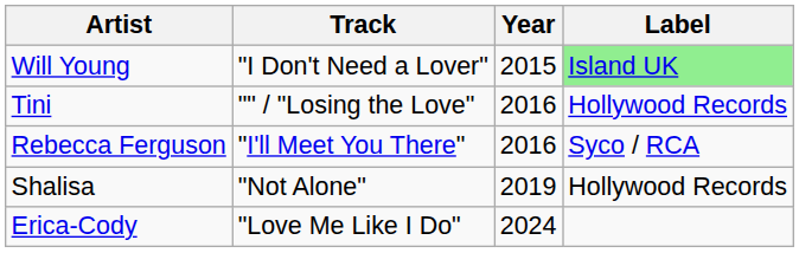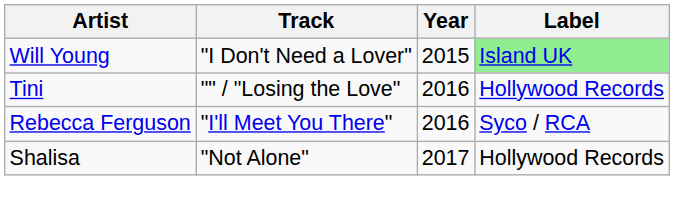 <table class="wikitable">
 <tr>
 <th>Artist</th>
 <th>Track</th>
 <th>Year</th>
 <th>Label</th>
 </tr>
 <tr>
 <td><a href='#'>Will Young</a></td>
 <td>"I Don't Need a Lover"</td>
 <td>2015</td>
 <td style="background: lightgreen;"><a href='#'>Island UK</a></td>
 </tr>
 <tr>
 <td><a href='#'>Tini</a></td>
 <td>"" / "Losing the Love"</td>
 <td>2016</td>
 <td><a href='#'>Hollywood Records</a></td>
 </tr>
 <tr>
 <td><a href='#'>Rebecca Ferguson</a></td>
 <td>"<a href='#'>I'll Meet You There</a>"</td>
 <td>2016</td>
 <td><a href='#'>Syco</a> / <a href='#'>RCA</a></td>
 </tr>
 <tr>
 <td>Shalisa</td>
 <td>"Not Alone"</td>
-<td>2019</td>
+<td>2017</td>
 <td>Hollywood Records</td>
 </tr>
-<tr>
-<td><a href='#'>Erica-Cody</a></td>
-<td>"Love Me Like I Do"</td>
-<td>2024</td>
-<td></td>
-</tr>
 </table>
